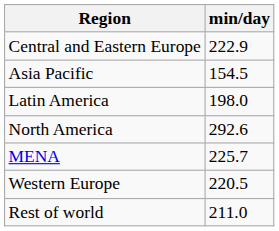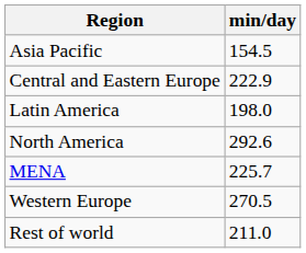 <table class="wikitable sortable">
 <tr>
 <th>Region</th>
 <th>min/day</th>
 </tr>
 <tr>
+<td>Asia Pacific</td>
+<td>154.5</td>
+</tr>
+<tr>
 <td>Central and Eastern Europe</td>
 <td>222.9</td>
-</tr>
-<tr>
-<td>Asia Pacific</td>
-<td>154.5</td>
 </tr>
 <tr>
 <td>Latin America</td>
 <td>198.0</td>
 </tr>
 <tr>
 <td>North America</td>
 <td>292.6</td>
 </tr>
 <tr>
 <td><a href='#'>MENA</a></td>
 <td>225.7</td>
 </tr>
 <tr>
 <td>Western Europe</td>
-<td>220.5</td>
+<td>270.5</td>
 </tr>
 <tr>
 <td>Rest of world</td>
 <td>211.0</td>
 </tr>
 </table>
